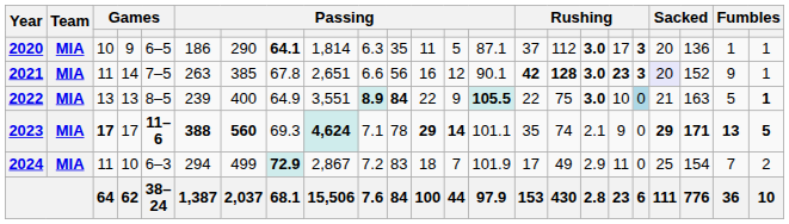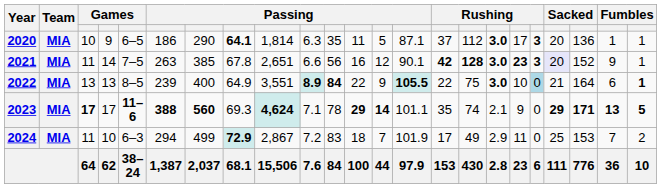 <table class="wikitable" style="text-align:center;">
 <tr>
 <th rowspan="2">Year</th>
 <th rowspan="2">Team</th>
 <th colspan="3">Games</th>
 <th colspan="9">Passing</th>
 <th colspan="5">Rushing</th>
 <th colspan="2">Sacked</th>
 <th colspan="2">Fumbles</th>
 </tr>
 <tr>
 <th></th>
 <th></th>
 <th></th>
 <th></th>
 <th></th>
 <th></th>
 <th></th>
 <th></th>
 <th></th>
 <th></th>
 <th></th>
 <th></th>
 <th></th>
 <th></th>
 <th></th>
 <th></th>
 <th></th>
 <th></th>
 <th></th>
 <th></th>
 <th></th>
 </tr>
 <tr>
 <th><a href='#'>2020</a></th>
 <th><a href='#'>MIA</a></th>
 <td>10</td>
 <td>9</td>
 <td>6–5</td>
 <td>186</td>
 <td>290</td>
 <td><strong>64.1</strong></td>
 <td>1,814</td>
 <td>6.3</td>
 <td>35</td>
 <td>11</td>
 <td>5</td>
 <td>87.1</td>
 <td>37</td>
 <td>112</td>
 <td><strong>3.0</strong></td>
 <td>17</td>
 <td><strong>3</strong></td>
 <td>20</td>
 <td>136</td>
 <td>1</td>
 <td>1</td>
 </tr>
 <tr>
 <th><a href='#'>2021</a></th>
 <th><a href='#'>MIA</a></th>
 <td>11</td>
 <td>14</td>
 <td>7–5</td>
 <td>263</td>
 <td>385</td>
 <td>67.8</td>
 <td>2,651</td>
 <td>6.6</td>
 <td>56</td>
 <td>16</td>
 <td>12</td>
 <td>90.1</td>
 <td><strong>42</strong></td>
 <td><strong>128</strong></td>
 <td><strong>3.0</strong></td>
 <td><strong>23</strong></td>
 <td><strong>3</strong></td>
 <td style="background: lavender;">20</td>
 <td>152</td>
 <td>9</td>
 <td>1</td>
 </tr>
 <tr>
 <th><a href='#'>2022</a></th>
 <th><a href='#'>MIA</a></th>
 <td>13</td>
 <td>13</td>
 <td>8–5</td>
 <td>239</td>
 <td>400</td>
 <td>64.9</td>
 <td>3,551</td>
 <td style="background:#cfecec;"><strong>8.9</strong></td>
 <td><strong>84</strong></td>
 <td>22</td>
 <td>9</td>
 <td style="background:#cfecec;"><strong>105.5</strong></td>
 <td>22</td>
 <td>75</td>
 <td><strong>3.0</strong></td>
 <td>10</td>
 <td style="background: lightblue;">0</td>
 <td>21</td>
-<td>163</td>
-<td>5</td>
+<td>164</td>
+<td>6</td>
 <td><strong>1</strong></td>
 </tr>
 <tr>
 <th><a href='#'>2023</a></th>
 <th><a href='#'>MIA</a></th>
 <td><strong>17</strong></td>
 <td>17</td>
 <td><strong>11–6</strong></td>
 <td><strong>388</strong></td>
 <td><strong>560</strong></td>
 <td>69.3</td>
 <td style="background:#cfecec;"><strong>4,624</strong></td>
 <td>7.1</td>
 <td>78</td>
 <td><strong>29</strong></td>
 <td><strong>14</strong></td>
 <td>101.1</td>
 <td>35</td>
 <td>74</td>
 <td>2.1</td>
 <td>9</td>
 <td>0</td>
 <td><strong>29</strong></td>
 <td><strong>171</strong></td>
 <td><strong>13</strong></td>
 <td><strong>5</strong></td>
 </tr>
 <tr>
 <th><a href='#'>2024</a></th>
 <th><a href='#'>MIA</a></th>
 <td>11</td>
 <td>10</td>
 <td>6–3</td>
 <td>294</td>
 <td>499</td>
 <td style="background:#cfecec;"><strong>72.9</strong></td>
 <td>2,867</td>
 <td>7.2</td>
 <td>83</td>
 <td>18</td>
 <td>7</td>
 <td>101.9</td>
 <td>17</td>
 <td>49</td>
 <td>2.9</td>
 <td>11</td>
 <td>0</td>
 <td>25</td>
-<td>154</td>
+<td>153</td>
 <td>7</td>
 <td>2</td>
 </tr>
 <tr>
 <th colspan="2"></th>
 <th>64</th>
 <th>62</th>
 <th>38–24</th>
 <th>1,387</th>
 <th>2,037</th>
 <th> 68.1</th>
 <th>15,506</th>
 <th>7.6</th>
 <th>84</th>
 <th>100</th>
 <th>44</th>
 <th>97.9</th>
 <th>153</th>
 <th>430</th>
 <th>2.8</th>
 <th>23</th>
 <th>6</th>
 <th>111</th>
 <th>776</th>
 <th>36</th>
 <th>10</th>
 </tr>
 </table>
